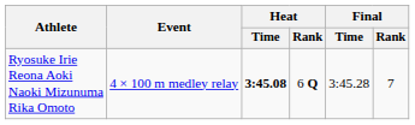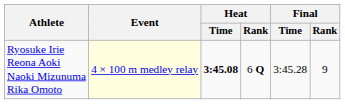 <table class="wikitable" style="text-align:center; font-size:90%">
 <tr>
 <th rowspan=2>Athlete</th>
 <th rowspan=2>Event</th>
 <th colspan=2>Heat</th>
 <th colspan=2>Final</th>
 </tr>
 <tr style="font-size:95%">
 <th>Time</th>
 <th>Rank</th>
 <th>Time</th>
 <th>Rank</th>
 </tr>
 <tr align=center>
 <td align=left><a href='#'>Ryosuke Irie</a><br><a href='#'>Reona Aoki</a><br><a href='#'>Naoki Mizunuma</a><br><a href='#'>Rika Omoto</a></td>
-<td align=left><a href='#'>4 × 100 m medley relay</a></td>
+<td align=left style="background: lightyellow;"><a href='#'>4 × 100 m medley relay</a></td>
 <td><strong>3:45.08</strong></td>
 <td>6 <strong>Q</strong></td>
 <td>3:45.28</td>
-<td>7</td>
+<td>9</td>
 </tr>
 </table>
